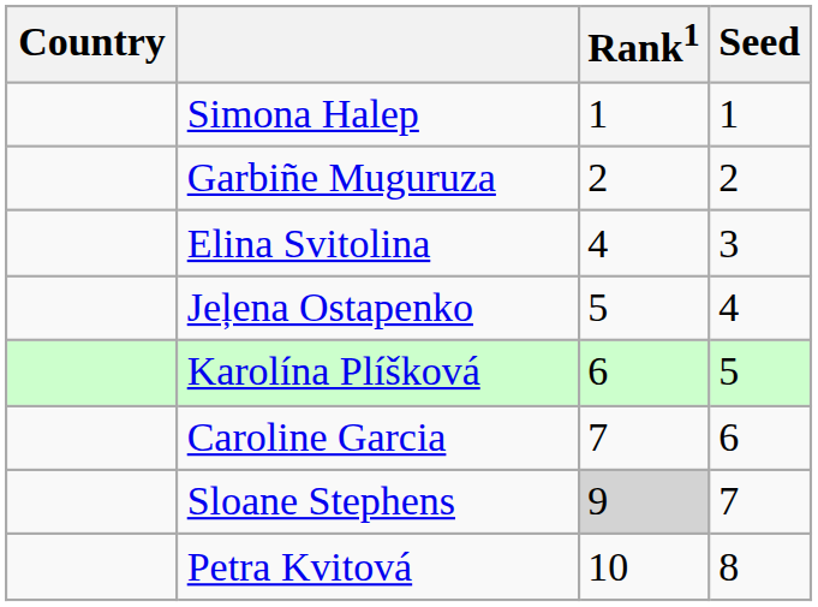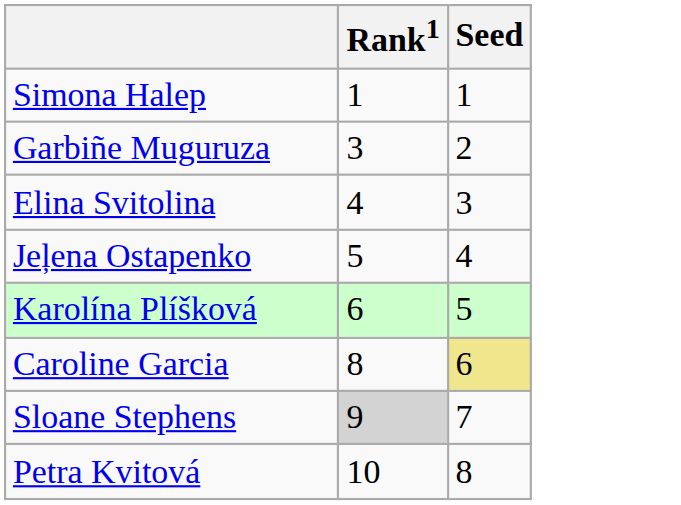 <table class="sortable wikitable">
 <tr>
-<th width="60">Country</th>
 <th width="150"></th>
 <th>Rank<sup>1</sup></th>
 <th>Seed</th>
 </tr>
 <tr>
-<td></td>
 <td><a href='#'>Simona Halep</a></td>
 <td>1</td>
 <td>1</td>
 </tr>
 <tr>
-<td></td>
 <td><a href='#'>Garbiñe Muguruza</a></td>
-<td>2</td>
+<td>3</td>
 <td>2</td>
 </tr>
 <tr>
-<td></td>
 <td><a href='#'>Elina Svitolina</a></td>
 <td>4</td>
 <td>3</td>
 </tr>
 <tr>
-<td></td>
 <td><a href='#'>Jeļena Ostapenko</a></td>
 <td>5</td>
 <td>4</td>
 </tr>
 <tr style="background:#cfc;">
-<td></td>
 <td><a href='#'>Karolína Plíšková</a></td>
 <td>6</td>
 <td>5</td>
 </tr>
 <tr>
-<td></td>
 <td><a href='#'>Caroline Garcia</a></td>
-<td>7</td>
-<td>6</td>
+<td>8</td>
+<td style="background: khaki;">6</td>
 </tr>
 <tr>
-<td></td>
 <td><a href='#'>Sloane Stephens</a></td>
 <td style="background: lightgrey;">9</td>
 <td>7</td>
 </tr>
 <tr>
-<td></td>
 <td><a href='#'>Petra Kvitová</a></td>
 <td>10</td>
 <td>8</td>
 </tr>
 </table>
